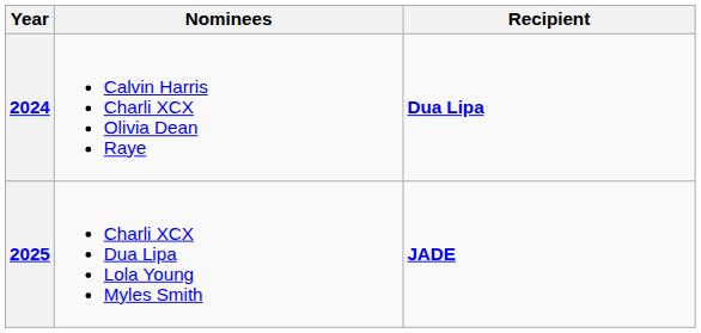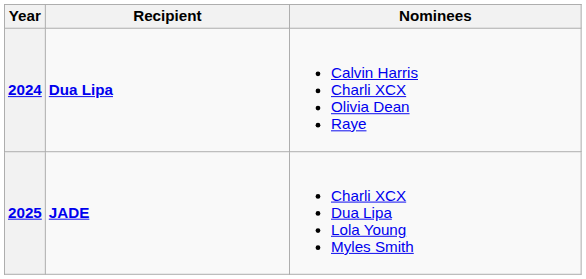 <table class="wikitable sortable">
 <tr>
 <th>Year</th>
+<th width=250px>Recipient</th>
 <th width=300px class=unsortable>Nominees</th>
-<th width=250px>Recipient</th>
 </tr>
 <tr>
 <th><a href='#'>2024</a></th>
+<td><strong><a href='#'>Dua Lipa</a></strong></td>
 <td><br><ul><li><a href='#'>Calvin Harris</a></li><li><a href='#'>Charli XCX</a></li><li><a href='#'>Olivia Dean</a></li><li><a href='#'>Raye</a></li></ul></td>
-<td><strong><a href='#'>Dua Lipa</a></strong></td>
 </tr>
 <tr>
 <th><a href='#'>2025</a></th>
+<td><strong><a href='#'>JADE</a></strong></td>
 <td><br><ul><li><a href='#'>Charli XCX</a></li><li><a href='#'>Dua Lipa</a></li><li><a href='#'>Lola Young</a></li><li><a href='#'>Myles Smith</a></li></ul></td>
-<td><strong><a href='#'>JADE</a></strong></td>
 </tr>
 </table>
